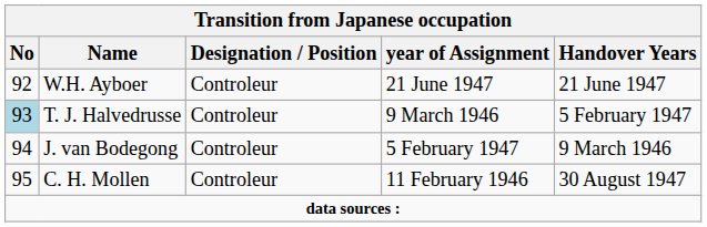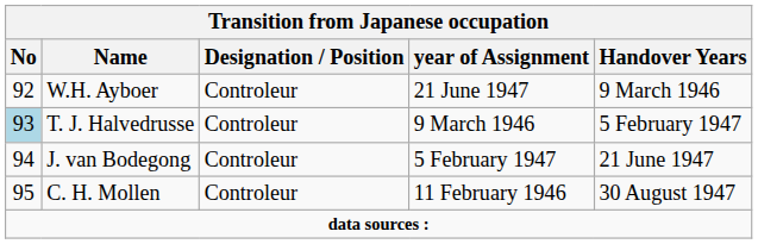 <table class="wikitable">
 <tr>
 <th colspan="5">Transition from Japanese occupation</th>
 </tr>
 <tr>
 <th>No</th>
 <th>Name</th>
 <th>Designation / Position</th>
 <th>year of Assignment</th>
 <th>Handover Years</th>
 </tr>
 <tr>
 <td style="text-align:center;">92</td>
 <td>W.H. Ayboer</td>
 <td>Controleur</td>
 <td>21 June 1947</td>
-<td>21 June 1947</td>
+<td>9 March 1946</td>
 </tr>
 <tr>
 <td style="background: lightblue; text-align:center;">93</td>
 <td>T. J. Halvedrusse</td>
 <td>Controleur</td>
 <td>9 March 1946</td>
 <td>5 February 1947</td>
 </tr>
 <tr>
 <td style="text-align:center;">94</td>
 <td>J. van Bodegong</td>
 <td>Controleur</td>
 <td>5 February 1947</td>
-<td>9 March 1946</td>
+<td>21 June 1947</td>
 </tr>
 <tr>
 <td style="text-align:center;">95</td>
 <td>C. H. Mollen</td>
 <td>Controleur</td>
 <td>11 February 1946</td>
 <td>30 August 1947</td>
 </tr>
 <tr>
 <td colspan="5" style="text-align:center;font-size:80%;"><strong>data sources :</strong> </td>
 </tr>
 </table>
